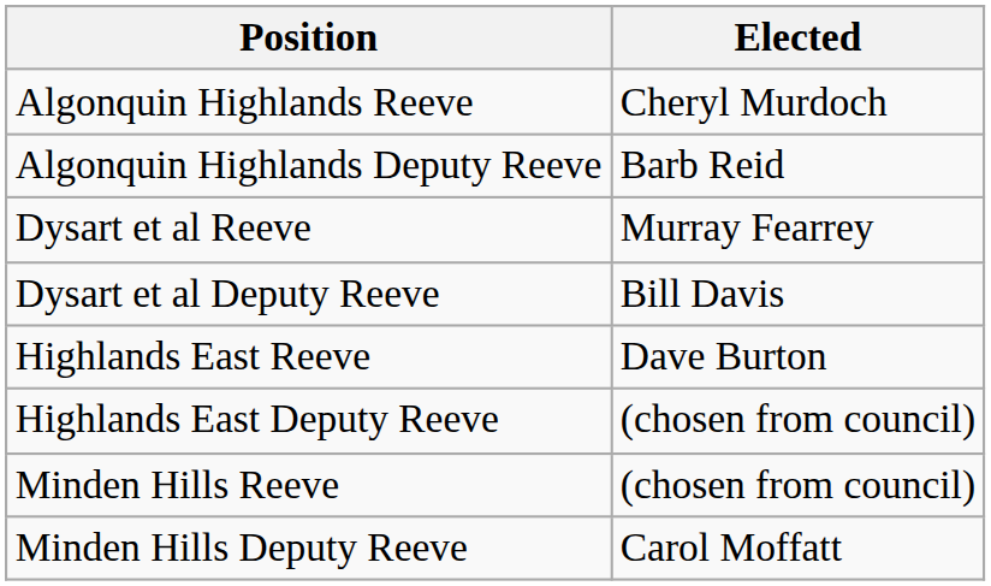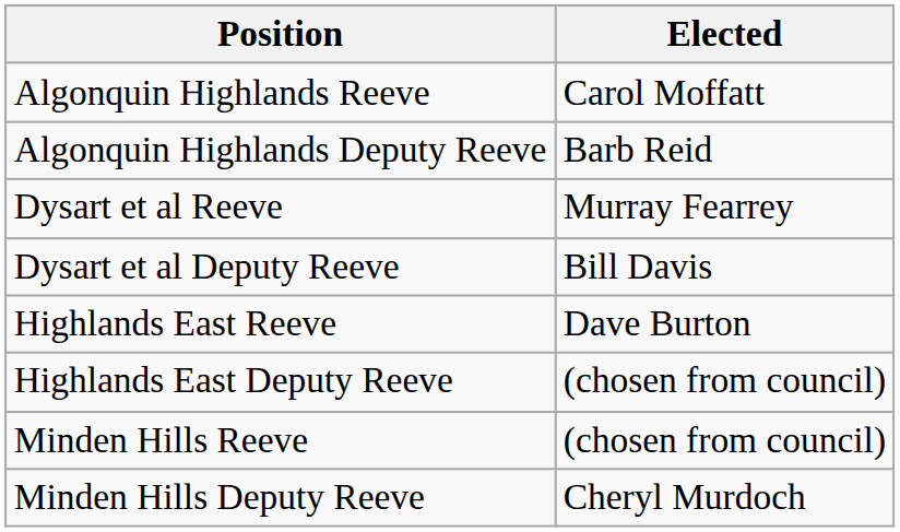 <table class="wikitable">
 <tr>
 <th>Position</th>
 <th>Elected</th>
 </tr>
 <tr>
 <td>Algonquin Highlands Reeve</td>
-<td>Cheryl Murdoch</td>
+<td>Carol Moffatt</td>
 </tr>
 <tr>
 <td>Algonquin Highlands Deputy Reeve</td>
 <td>Barb Reid</td>
 </tr>
 <tr>
 <td>Dysart et al Reeve</td>
 <td>Murray Fearrey</td>
 </tr>
 <tr>
 <td>Dysart et al Deputy Reeve</td>
 <td>Bill Davis</td>
 </tr>
 <tr>
 <td>Highlands East Reeve</td>
 <td>Dave Burton</td>
 </tr>
 <tr>
 <td>Highlands East Deputy Reeve</td>
 <td>(chosen from council)</td>
 </tr>
 <tr>
 <td>Minden Hills Reeve</td>
 <td>(chosen from council)</td>
 </tr>
 <tr>
 <td>Minden Hills Deputy Reeve</td>
-<td>Carol Moffatt</td>
+<td>Cheryl Murdoch</td>
 </tr>
 </table>
